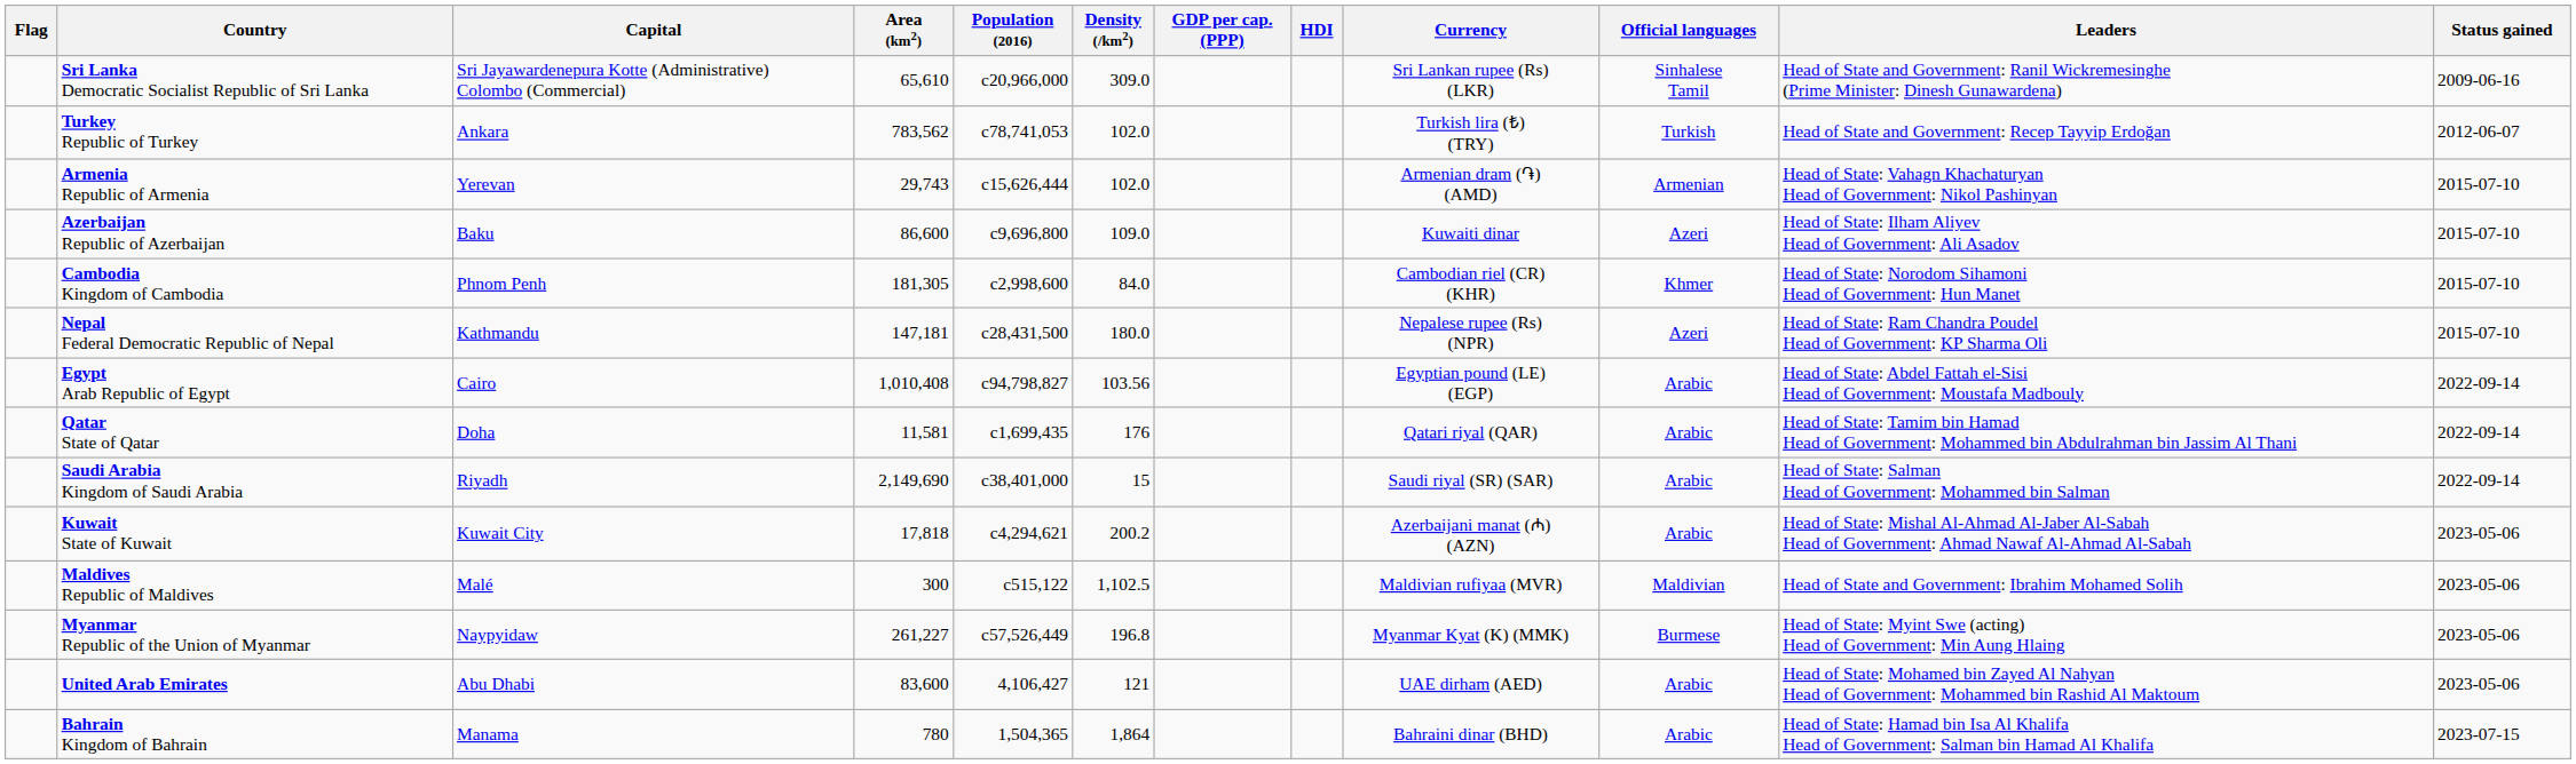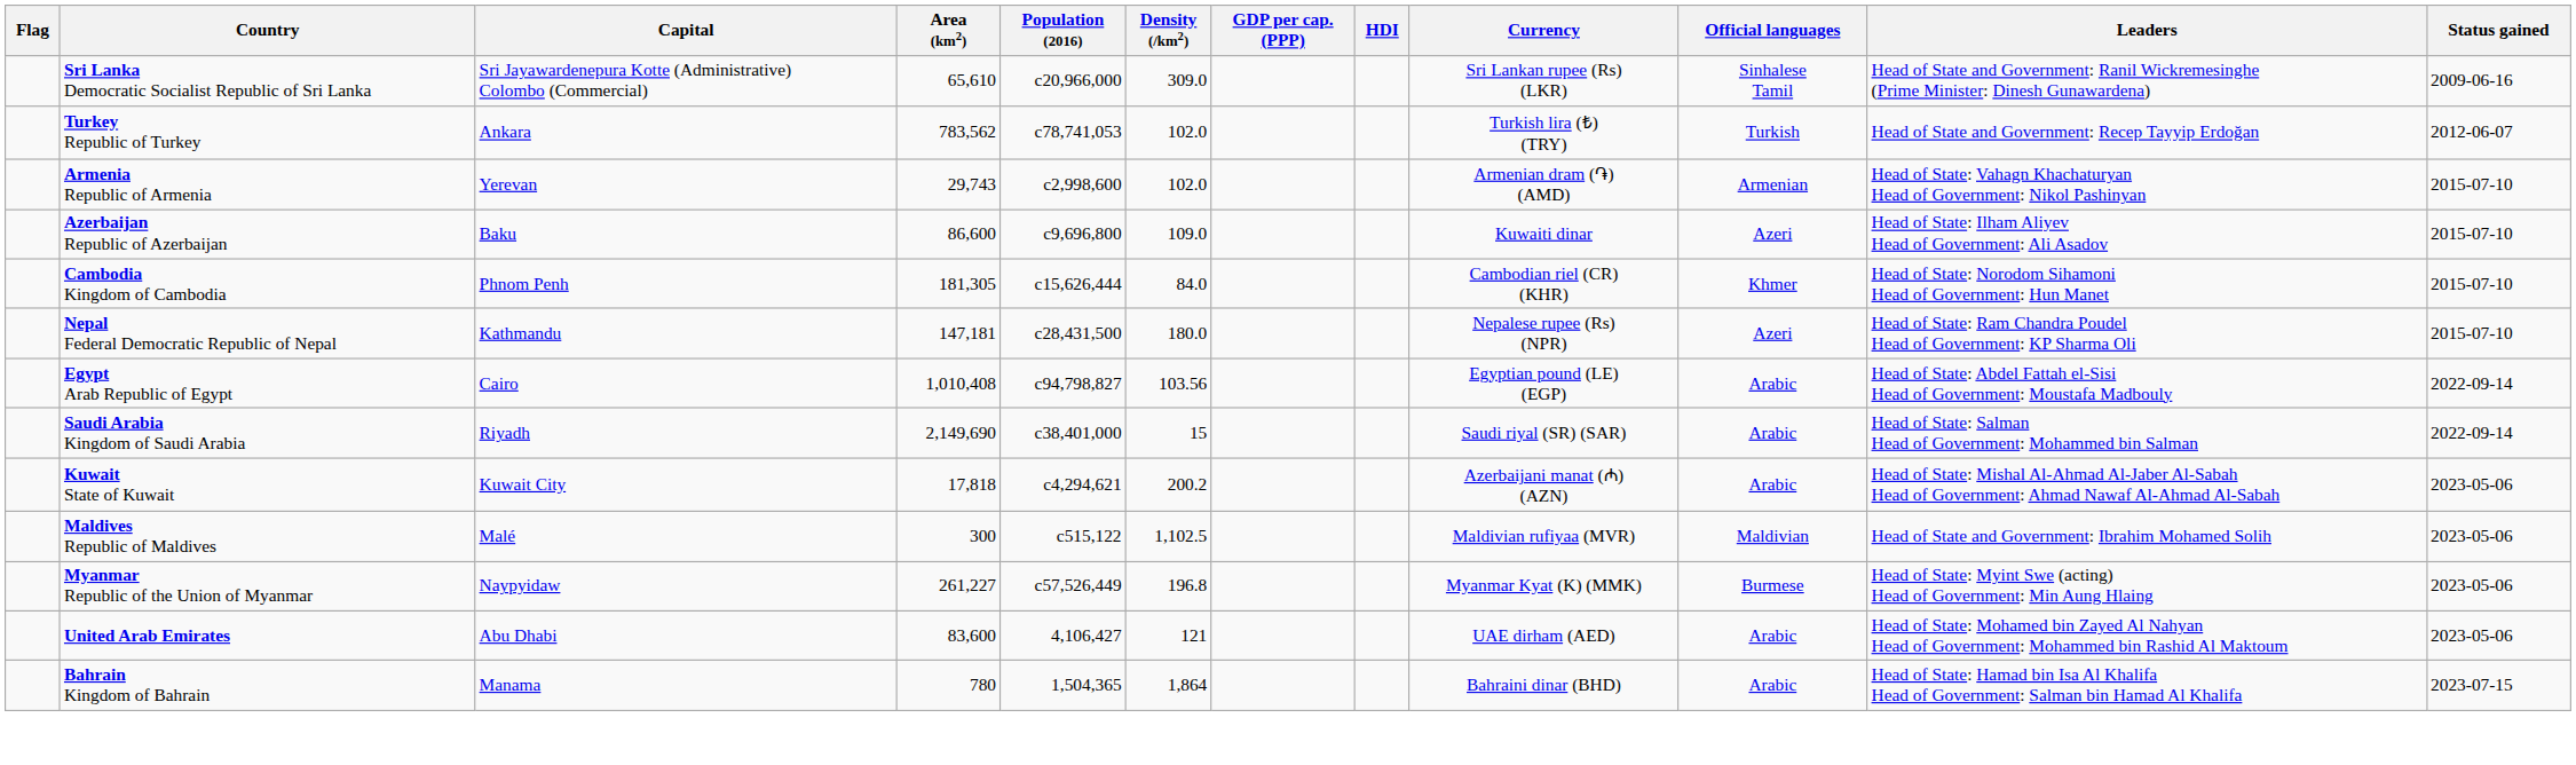 <table class="wikitable sortable" width="100%" style="font-size:85%;">
 <tr>
 <th class="unsortable">Flag</th>
 <th>Country<br></th>
 <th>Capital<br></th>
 <th>Area<br><small>(km<sup>2</sup>)</small><br></th>
 <th><a href='#'>Population</a><br><small>(2016)</small><br></th>
 <th><a href='#'>Density</a><br><small>(/km<sup>2</sup>)</small><br></th>
 <th><a href='#'>GDP per cap.<br>(PPP)</a></th>
 <th><a href='#'>HDI</a></th>
 <th><a href='#'>Currency</a><br></th>
 <th class="unsortable"><a href='#'>Official languages</a></th>
 <th class="unsortable">Leaders</th>
 <th>Status gained</th>
 </tr>
 <tr>
 <td align="center"></td>
 <td><strong><a href='#'>Sri Lanka</a></strong><br>Democratic Socialist Republic of Sri Lanka</td>
 <td><a href='#'>Sri Jayawardenepura Kotte</a> (Administrative)<br><a href='#'>Colombo</a> (Commercial)</td>
 <td align="right">65,610</td>
 <td align="right"><span>c</span>20,966,000</td>
 <td align="right">309.0</td>
 <td align="right"></td>
 <td align="right"></td>
 <td align="center"><a href='#'>Sri Lankan rupee</a> (Rs) <br>(LKR)</td>
 <td align="center"><a href='#'>Sinhalese</a><br><a href='#'>Tamil</a></td>
 <td><a href='#'>Head of State and Government</a>: <a href='#'>Ranil Wickremesinghe</a><br>(<a href='#'>Prime Minister</a>: <a href='#'>Dinesh Gunawardena</a>)</td>
 <td>2009-06-16</td>
 </tr>
 <tr>
 <td align="center"></td>
 <td><strong><a href='#'>Turkey</a></strong><br>Republic of Turkey</td>
 <td><a href='#'>Ankara</a></td>
 <td align="right">783,562</td>
 <td align="right"><span>c</span>78,741,053</td>
 <td align="right">102.0</td>
 <td align="right"></td>
 <td align="right"></td>
 <td align="center"><a href='#'>Turkish lira</a> (₺) <br>(TRY)</td>
 <td align="center"><a href='#'>Turkish</a></td>
 <td><a href='#'>Head of State and Government</a>: <a href='#'>Recep Tayyip Erdoğan</a></td>
 <td>2012-06-07</td>
 </tr>
 <tr>
 <td align="center"></td>
 <td><strong><a href='#'>Armenia</a></strong><br>Republic of Armenia</td>
 <td><a href='#'>Yerevan</a></td>
 <td align="right">29,743</td>
-<td align="right"><span>c</span>15,626,444</td>
+<td align="right"><span>c</span>2,998,600</td>
 <td align="right">102.0</td>
 <td align="right"></td>
 <td align="right"></td>
 <td align="center"><a href='#'>Armenian dram</a> (֏) <br>(AMD)</td>
 <td align="center"><a href='#'>Armenian</a></td>
 <td><a href='#'>Head of State</a>: <a href='#'>Vahagn Khachaturyan</a><br><a href='#'>Head of Government</a>: <a href='#'>Nikol Pashinyan</a></td>
 <td>2015-07-10</td>
 </tr>
 <tr>
 <td align="center"></td>
 <td><strong><a href='#'>Azerbaijan</a></strong><br> Republic of Azerbaijan</td>
 <td><a href='#'>Baku</a></td>
 <td align="right">86,600</td>
 <td align="right"><span>c</span>9,696,800</td>
 <td align="right">109.0</td>
 <td align="right"></td>
 <td align="right"></td>
 <td align="center"><a href='#'>Kuwaiti dinar</a></td>
 <td align="center"><a href='#'>Azeri</a></td>
 <td><a href='#'>Head of State</a>: <a href='#'>Ilham Aliyev</a><br><a href='#'>Head of Government</a>: <a href='#'>Ali Asadov</a></td>
 <td>2015-07-10</td>
 </tr>
 <tr>
 <td align="center"></td>
 <td><strong><a href='#'>Cambodia</a></strong><br> Kingdom of Cambodia</td>
 <td><a href='#'>Phnom Penh</a></td>
 <td align="right">181,305</td>
-<td align="right"><span>c</span>2,998,600</td>
+<td align="right"><span>c</span>15,626,444</td>
 <td align="right">84.0</td>
 <td align="right"></td>
 <td align="right"></td>
 <td align="center"><a href='#'>Cambodian riel</a> (CR) <br>(KHR)</td>
 <td align="center"><a href='#'>Khmer</a></td>
 <td><a href='#'>Head of State</a>: <a href='#'>Norodom Sihamoni</a><br><a href='#'>Head of Government</a>: <a href='#'>Hun Manet</a></td>
 <td>2015-07-10</td>
 </tr>
 <tr>
 <td align="center"></td>
 <td><strong><a href='#'>Nepal</a></strong><br> Federal Democratic Republic of Nepal</td>
 <td><a href='#'>Kathmandu</a></td>
 <td align="right">147,181</td>
 <td align="right"><span>c</span>28,431,500</td>
 <td align="right">180.0</td>
 <td align="right"></td>
 <td align="right"></td>
 <td align="center"><a href='#'>Nepalese rupee</a> (Rs) <br>(NPR)</td>
 <td align="center"><a href='#'>Azeri</a></td>
 <td><a href='#'>Head of State</a>: <a href='#'>Ram Chandra Poudel</a><br><a href='#'>Head of Government</a>: <a href='#'>KP Sharma Oli</a></td>
 <td>2015-07-10</td>
 </tr>
 <tr>
 <td align="center"></td>
 <td><strong><a href='#'>Egypt</a></strong><br> Arab Republic of Egypt</td>
 <td><a href='#'>Cairo</a></td>
 <td align="right">1,010,408</td>
 <td align="right"><span>c</span>94,798,827</td>
 <td align="right">103.56</td>
 <td align="right"></td>
 <td align="right"></td>
 <td align="center"><a href='#'>Egyptian pound</a> (LE)<br>(EGP)</td>
 <td align="center"><a href='#'>Arabic</a></td>
 <td><a href='#'>Head of State</a>: <a href='#'>Abdel Fattah el-Sisi</a><br><a href='#'>Head of Government</a>: <a href='#'>Moustafa Madbouly</a></td>
-<td>2022-09-14</td>
-</tr>
-<tr>
-<td align="center"></td>
-<td><strong><a href='#'>Qatar</a></strong><br> State of Qatar</td>
-<td><a href='#'>Doha</a></td>
-<td align="right">11,581</td>
-<td align="right"><span>c</span>1,699,435</td>
-<td align="right">176</td>
-<td align="right"></td>
-<td align="right"></td>
-<td align="center"><a href='#'>Qatari riyal</a> (QAR)</td>
-<td align="center"><a href='#'>Arabic</a></td>
-<td><a href='#'>Head of State</a>: <a href='#'>Tamim bin Hamad</a><br><a href='#'>Head of Government</a>: <a href='#'>Mohammed bin Abdulrahman bin Jassim Al Thani</a></td>
 <td>2022-09-14</td>
 </tr>
 <tr>
 <td align="center"></td>
 <td><strong><a href='#'>Saudi Arabia</a></strong><br> Kingdom of Saudi Arabia</td>
 <td><a href='#'>Riyadh</a></td>
 <td align="right">2,149,690</td>
 <td align="right"><span>c</span>38,401,000</td>
 <td align="right">15</td>
 <td align="right"></td>
 <td align="right"></td>
 <td align="center"><a href='#'>Saudi riyal</a> (SR) (SAR)</td>
 <td align="center"><a href='#'>Arabic</a></td>
 <td><a href='#'>Head of State</a>: <a href='#'>Salman</a><br><a href='#'>Head of Government</a>: <a href='#'>Mohammed bin Salman</a></td>
 <td>2022-09-14</td>
 </tr>
 <tr>
 <td align="center"></td>
 <td><strong><a href='#'>Kuwait</a></strong><br> State of Kuwait</td>
 <td><a href='#'>Kuwait City</a></td>
 <td align="right">17,818</td>
 <td align="right"><span>c</span>4,294,621</td>
 <td align="right">200.2</td>
 <td align="right"></td>
 <td align="right"></td>
 <td align="center"><a href='#'>Azerbaijani manat</a> (₼) <br>(AZN)</td>
 <td align="center"><a href='#'>Arabic</a></td>
 <td><a href='#'>Head of State</a>: <a href='#'>Mishal Al-Ahmad Al-Jaber Al-Sabah</a><br><a href='#'>Head of Government</a>: <a href='#'>Ahmad Nawaf Al-Ahmad Al-Sabah</a></td>
 <td>2023-05-06</td>
 </tr>
 <tr>
 <td align="center"></td>
 <td><strong><a href='#'>Maldives</a></strong><br> Republic of Maldives</td>
 <td><a href='#'>Malé</a></td>
 <td align="right">300</td>
 <td align="right"><span>c</span>515,122</td>
 <td align="right">1,102.5</td>
 <td align="right"></td>
 <td align="right"></td>
 <td align="center"><a href='#'>Maldivian rufiyaa</a> (MVR)</td>
 <td align="center"><a href='#'>Maldivian</a></td>
 <td><a href='#'>Head of State and Government</a>: <a href='#'>Ibrahim Mohamed Solih</a></td>
 <td>2023-05-06</td>
 </tr>
 <tr>
 <td align="center"></td>
 <td><strong><a href='#'>Myanmar</a></strong><br> Republic of the Union of Myanmar</td>
 <td><a href='#'>Naypyidaw</a></td>
 <td align="right">261,227</td>
 <td align="right"><span>c</span>57,526,449</td>
 <td align="right">196.8</td>
 <td align="right"></td>
 <td align="right"></td>
 <td align="center"><a href='#'>Myanmar Kyat</a> (K) (MMK)</td>
 <td align="center"><a href='#'>Burmese</a></td>
 <td><a href='#'>Head of State</a>: <a href='#'>Myint Swe</a> (acting)<br><a href='#'>Head of Government</a>: <a href='#'>Min Aung Hlaing</a></td>
 <td>2023-05-06</td>
 </tr>
 <tr>
 <td align="center"></td>
 <td><strong><a href='#'>United Arab Emirates</a></strong></td>
 <td><a href='#'>Abu Dhabi</a></td>
 <td align="right">83,600</td>
 <td align="right">4,106,427</td>
 <td align="right">121</td>
 <td align="right"></td>
 <td align="right"></td>
 <td align="center"><a href='#'>UAE dirham</a> (AED)</td>
 <td align="center"><a href='#'>Arabic</a></td>
 <td><a href='#'>Head of State</a>: <a href='#'>Mohamed bin Zayed Al Nahyan</a><br><a href='#'>Head of Government</a>: <a href='#'>Mohammed bin Rashid Al Maktoum</a></td>
 <td>2023-05-06</td>
 </tr>
 <tr>
 <td align="center"></td>
 <td><strong><a href='#'>Bahrain</a></strong><br> Kingdom of Bahrain</td>
 <td><a href='#'>Manama</a></td>
 <td align="right">780</td>
 <td align="right">1,504,365</td>
 <td align="right">1,864</td>
 <td align="right"></td>
 <td align="right"></td>
 <td align="center"><a href='#'>Bahraini dinar</a> (BHD)</td>
 <td align="center"><a href='#'>Arabic</a></td>
 <td><a href='#'>Head of State</a>: <a href='#'>Hamad bin Isa Al Khalifa</a><br><a href='#'>Head of Government</a>: <a href='#'>Salman bin Hamad Al Khalifa</a></td>
 <td>2023-07-15</td>
 </tr>
 </table>
